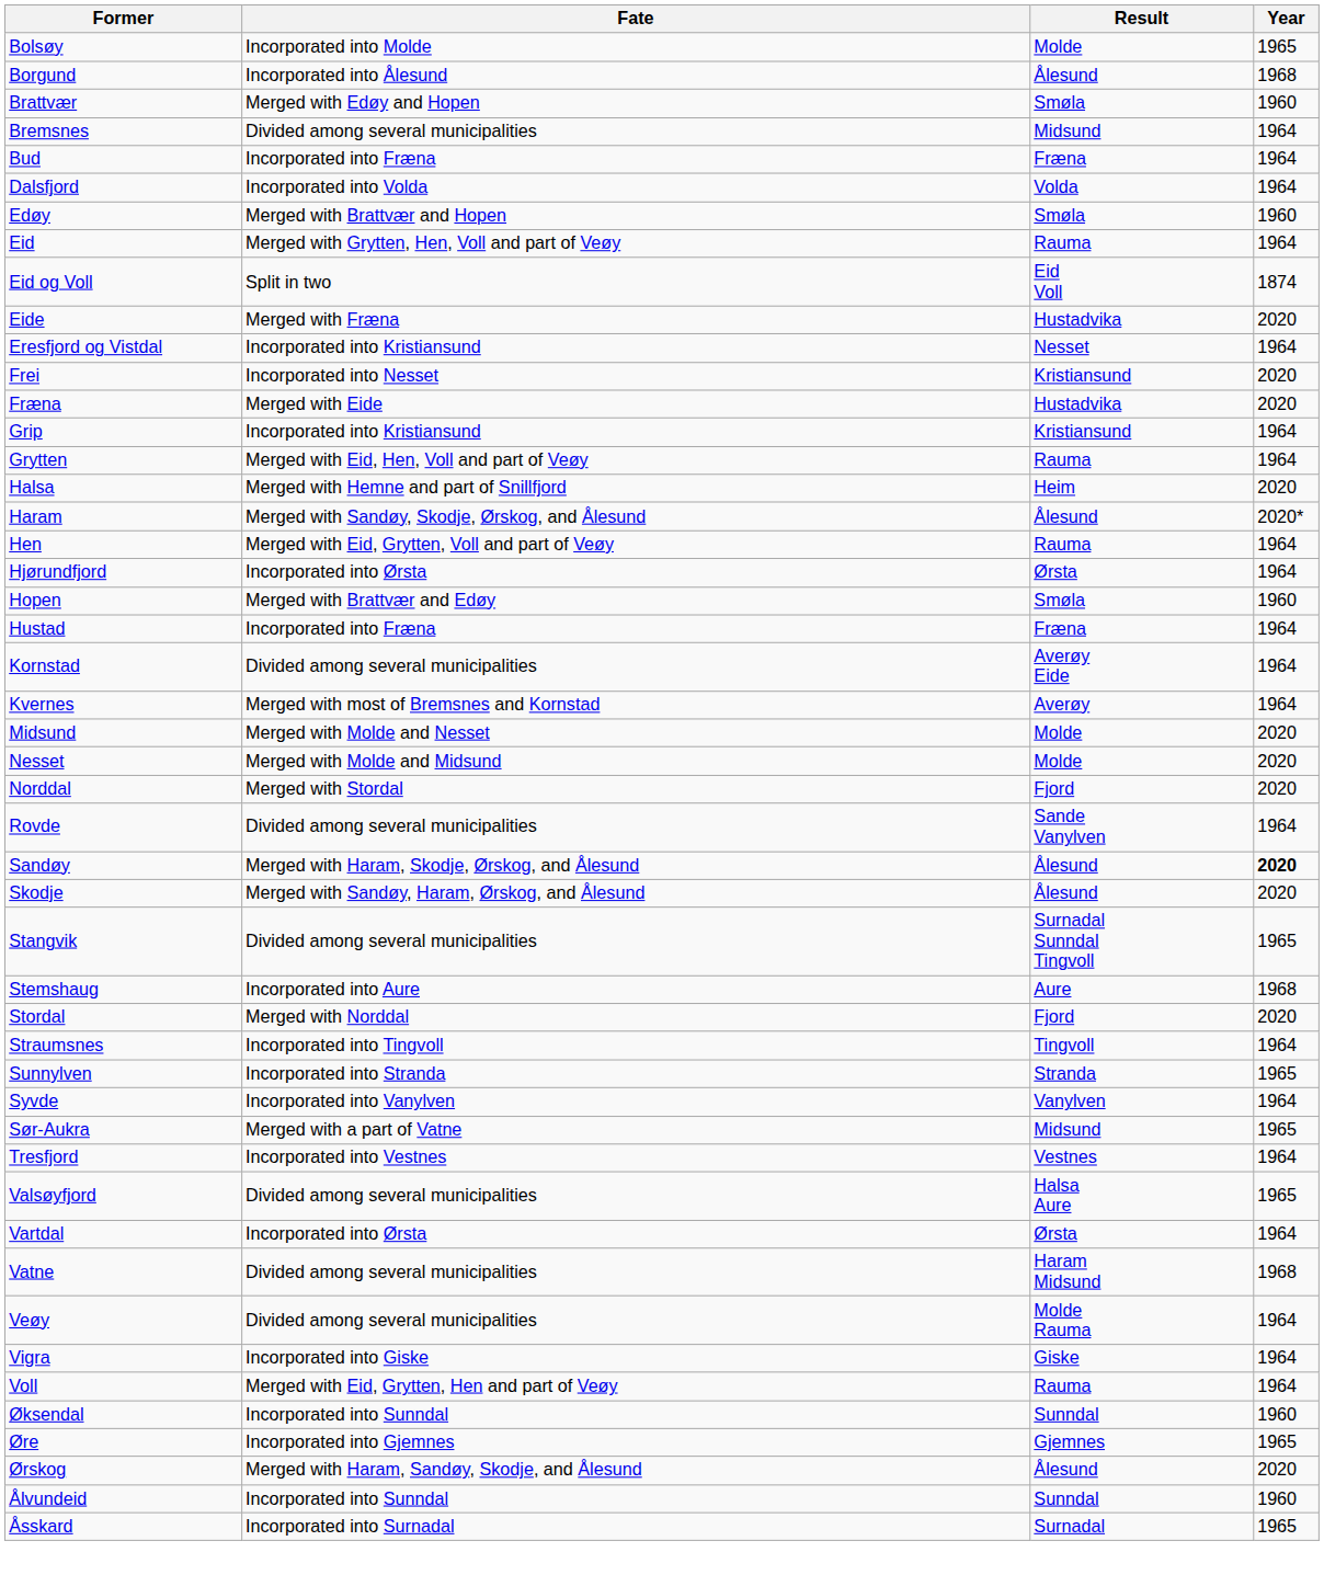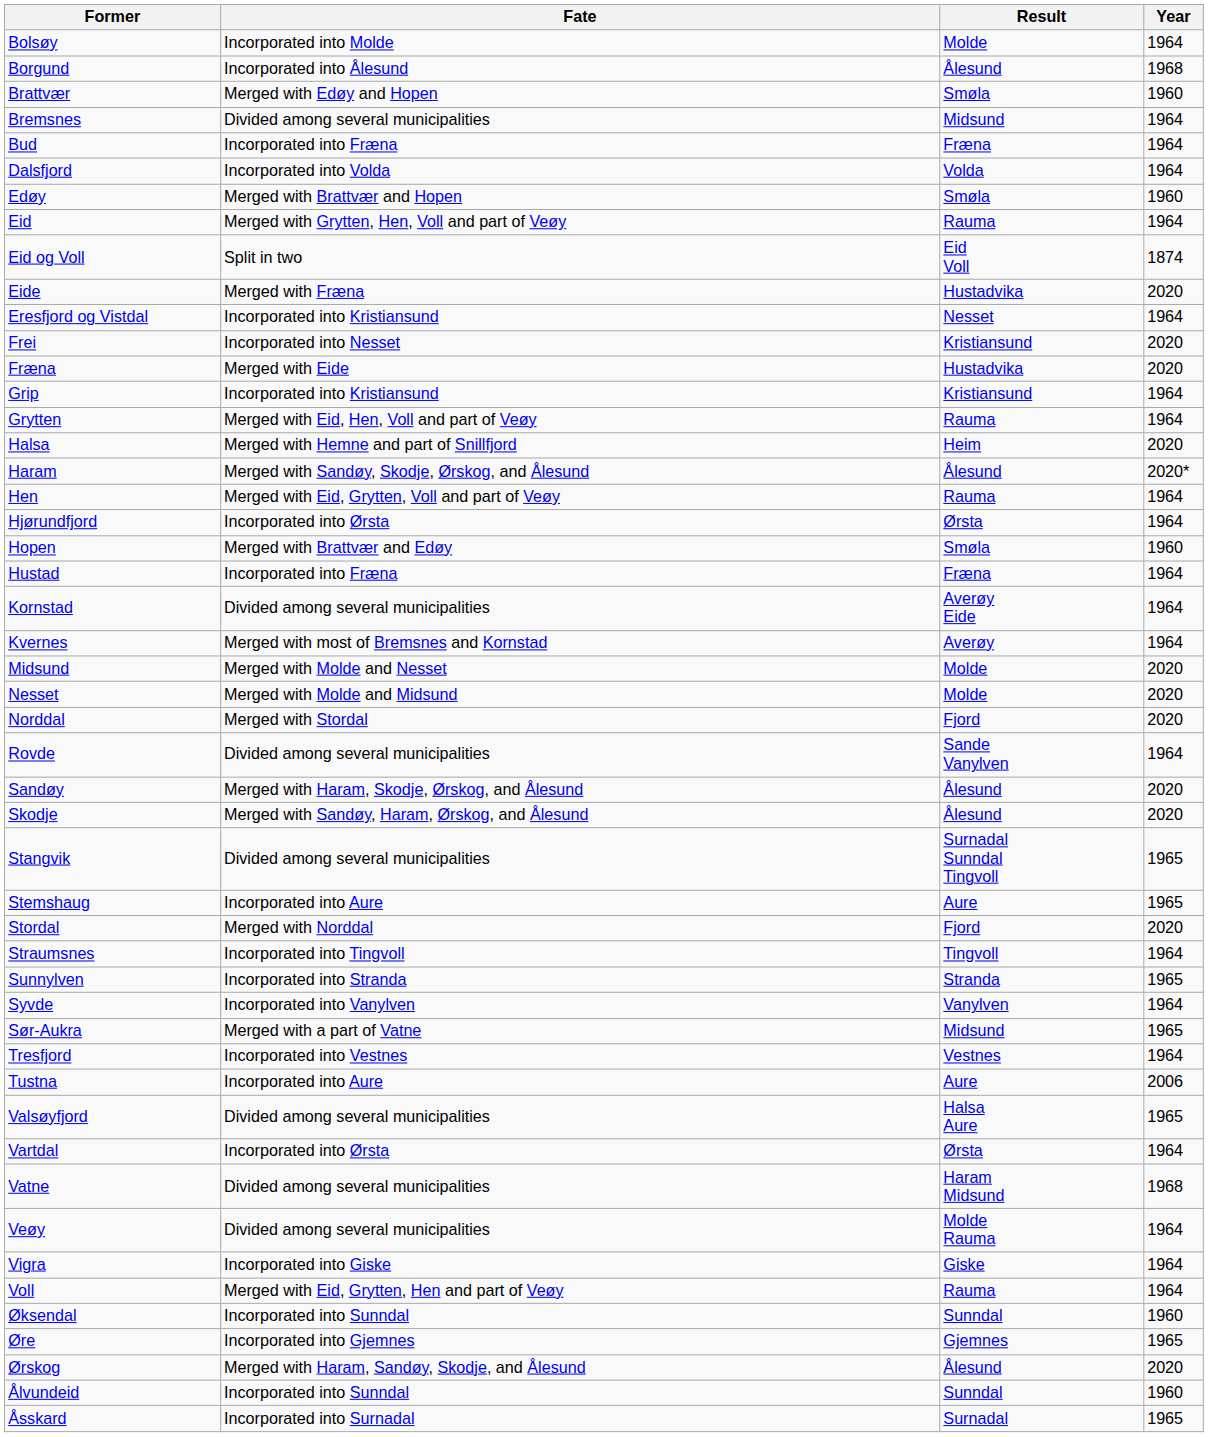 <table class="wikitable sortable" width="75%">
 <tr>
 <th width="18%">Former</th>
 <th width="60%" class="unsortable">Fate</th>
 <th width="17%">Result</th>
 <th width="5%">Year</th>
 </tr>
 <tr>
 <td><a href='#'>Bolsøy</a></td>
 <td>Incorporated into <a href='#'>Molde</a></td>
 <td><a href='#'>Molde</a></td>
-<td>1965</td>
+<td>1964</td>
 </tr>
 <tr>
 <td><a href='#'>Borgund</a></td>
 <td>Incorporated into <a href='#'>Ålesund</a></td>
 <td><a href='#'>Ålesund</a></td>
 <td>1968</td>
 </tr>
 <tr>
 <td><a href='#'>Brattvær</a></td>
 <td>Merged with <a href='#'>Edøy</a> and <a href='#'>Hopen</a></td>
 <td><a href='#'>Smøla</a></td>
 <td>1960</td>
 </tr>
 <tr>
 <td><a href='#'>Bremsnes</a></td>
 <td>Divided among several municipalities</td>
 <td><a href='#'>Midsund</a></td>
 <td>1964</td>
 </tr>
 <tr>
 <td><a href='#'>Bud</a></td>
 <td>Incorporated into <a href='#'>Fræna</a></td>
 <td><a href='#'>Fræna</a></td>
 <td>1964</td>
 </tr>
 <tr>
 <td><a href='#'>Dalsfjord</a></td>
 <td>Incorporated into <a href='#'>Volda</a></td>
 <td><a href='#'>Volda</a></td>
 <td>1964</td>
 </tr>
 <tr>
 <td><a href='#'>Edøy</a></td>
 <td>Merged with <a href='#'>Brattvær</a> and <a href='#'>Hopen</a></td>
 <td><a href='#'>Smøla</a></td>
 <td>1960</td>
 </tr>
 <tr>
 <td><a href='#'>Eid</a></td>
 <td>Merged with <a href='#'>Grytten</a>, <a href='#'>Hen</a>, <a href='#'>Voll</a> and part of <a href='#'>Veøy</a></td>
 <td><a href='#'>Rauma</a></td>
 <td>1964</td>
 </tr>
 <tr>
 <td><a href='#'>Eid og Voll</a></td>
 <td>Split in two</td>
 <td><a href='#'>Eid</a><br><a href='#'>Voll</a></td>
 <td>1874</td>
 </tr>
 <tr>
 <td><a href='#'>Eide</a></td>
 <td>Merged with <a href='#'>Fræna</a></td>
 <td><a href='#'>Hustadvika</a></td>
 <td>2020</td>
 </tr>
 <tr>
 <td><a href='#'>Eresfjord og Vistdal</a></td>
 <td>Incorporated into <a href='#'>Kristiansund</a></td>
 <td><a href='#'>Nesset</a></td>
 <td>1964</td>
 </tr>
 <tr>
 <td><a href='#'>Frei</a></td>
 <td>Incorporated into <a href='#'>Nesset</a></td>
 <td><a href='#'>Kristiansund</a></td>
 <td>2020</td>
 </tr>
 <tr>
 <td><a href='#'>Fræna</a></td>
 <td>Merged with <a href='#'>Eide</a></td>
 <td><a href='#'>Hustadvika</a></td>
 <td>2020</td>
 </tr>
 <tr>
 <td><a href='#'>Grip</a></td>
 <td>Incorporated into <a href='#'>Kristiansund</a></td>
 <td><a href='#'>Kristiansund</a></td>
 <td>1964</td>
 </tr>
 <tr>
 <td><a href='#'>Grytten</a></td>
 <td>Merged with <a href='#'>Eid</a>, <a href='#'>Hen</a>, <a href='#'>Voll</a> and part of <a href='#'>Veøy</a></td>
 <td><a href='#'>Rauma</a></td>
 <td>1964</td>
 </tr>
 <tr>
 <td><a href='#'>Halsa</a></td>
 <td>Merged with <a href='#'>Hemne</a> and part of <a href='#'>Snillfjord</a></td>
 <td><a href='#'>Heim</a></td>
 <td>2020</td>
 </tr>
 <tr>
 <td><a href='#'>Haram</a></td>
 <td>Merged with <a href='#'>Sandøy</a>, <a href='#'>Skodje</a>, <a href='#'>Ørskog</a>, and <a href='#'>Ålesund</a></td>
 <td><a href='#'>Ålesund</a></td>
 <td>2020*</td>
 </tr>
 <tr>
 <td><a href='#'>Hen</a></td>
 <td>Merged with <a href='#'>Eid</a>, <a href='#'>Grytten</a>, <a href='#'>Voll</a> and part of <a href='#'>Veøy</a></td>
 <td><a href='#'>Rauma</a></td>
 <td>1964</td>
 </tr>
 <tr>
 <td><a href='#'>Hjørundfjord</a></td>
 <td>Incorporated into <a href='#'>Ørsta</a></td>
 <td><a href='#'>Ørsta</a></td>
 <td>1964</td>
 </tr>
 <tr>
 <td><a href='#'>Hopen</a></td>
 <td>Merged with <a href='#'>Brattvær</a> and <a href='#'>Edøy</a></td>
 <td><a href='#'>Smøla</a></td>
 <td>1960</td>
 </tr>
 <tr>
 <td><a href='#'>Hustad</a></td>
 <td>Incorporated into <a href='#'>Fræna</a></td>
 <td><a href='#'>Fræna</a></td>
 <td>1964</td>
 </tr>
 <tr>
 <td><a href='#'>Kornstad</a></td>
 <td>Divided among several municipalities</td>
 <td><a href='#'>Averøy</a><br><a href='#'>Eide</a></td>
 <td>1964</td>
 </tr>
 <tr>
 <td><a href='#'>Kvernes</a></td>
 <td>Merged with most of <a href='#'>Bremsnes</a> and <a href='#'>Kornstad</a></td>
 <td><a href='#'>Averøy</a></td>
 <td>1964</td>
 </tr>
 <tr>
 <td><a href='#'>Midsund</a></td>
 <td>Merged with <a href='#'>Molde</a> and <a href='#'>Nesset</a></td>
 <td><a href='#'>Molde</a></td>
 <td>2020</td>
 </tr>
 <tr>
 <td><a href='#'>Nesset</a></td>
 <td>Merged with <a href='#'>Molde</a> and <a href='#'>Midsund</a></td>
 <td><a href='#'>Molde</a></td>
 <td>2020</td>
 </tr>
 <tr>
 <td><a href='#'>Norddal</a></td>
 <td>Merged with <a href='#'>Stordal</a></td>
 <td><a href='#'>Fjord</a></td>
 <td>2020</td>
 </tr>
 <tr>
 <td><a href='#'>Rovde</a></td>
 <td>Divided among several municipalities</td>
 <td><a href='#'>Sande</a><br><a href='#'>Vanylven</a></td>
 <td>1964</td>
 </tr>
 <tr>
 <td><a href='#'>Sandøy</a></td>
 <td>Merged with <a href='#'>Haram</a>, <a href='#'>Skodje</a>, <a href='#'>Ørskog</a>, and <a href='#'>Ålesund</a></td>
 <td><a href='#'>Ålesund</a></td>
-<td><strong>2020</strong></td>
+<td>2020</td>
 </tr>
 <tr>
 <td><a href='#'>Skodje</a></td>
 <td>Merged with <a href='#'>Sandøy</a>, <a href='#'>Haram</a>, <a href='#'>Ørskog</a>, and <a href='#'>Ålesund</a></td>
 <td><a href='#'>Ålesund</a></td>
 <td>2020</td>
 </tr>
 <tr>
 <td><a href='#'>Stangvik</a></td>
 <td>Divided among several municipalities</td>
 <td><a href='#'>Surnadal</a><br><a href='#'>Sunndal</a><br><a href='#'>Tingvoll</a></td>
 <td>1965</td>
 </tr>
 <tr>
 <td><a href='#'>Stemshaug</a></td>
 <td>Incorporated into <a href='#'>Aure</a></td>
 <td><a href='#'>Aure</a></td>
-<td>1968</td>
+<td>1965</td>
 </tr>
 <tr>
 <td><a href='#'>Stordal</a></td>
 <td>Merged with <a href='#'>Norddal</a></td>
 <td><a href='#'>Fjord</a></td>
 <td>2020</td>
 </tr>
 <tr>
 <td><a href='#'>Straumsnes</a></td>
 <td>Incorporated into <a href='#'>Tingvoll</a></td>
 <td><a href='#'>Tingvoll</a></td>
 <td>1964</td>
 </tr>
 <tr>
 <td><a href='#'>Sunnylven</a></td>
 <td>Incorporated into <a href='#'>Stranda</a></td>
 <td><a href='#'>Stranda</a></td>
 <td>1965</td>
 </tr>
 <tr>
 <td><a href='#'>Syvde</a></td>
 <td>Incorporated into <a href='#'>Vanylven</a></td>
 <td><a href='#'>Vanylven</a></td>
 <td>1964</td>
 </tr>
 <tr>
 <td><a href='#'>Sør-Aukra</a></td>
 <td>Merged with a part of <a href='#'>Vatne</a></td>
 <td><a href='#'>Midsund</a></td>
 <td>1965</td>
 </tr>
 <tr>
 <td><a href='#'>Tresfjord</a></td>
 <td>Incorporated into <a href='#'>Vestnes</a></td>
 <td><a href='#'>Vestnes</a></td>
 <td>1964</td>
+</tr>
+<tr>
+<td><a href='#'>Tustna</a></td>
+<td>Incorporated into <a href='#'>Aure</a></td>
+<td><a href='#'>Aure</a></td>
+<td>2006</td>
 </tr>
 <tr>
 <td><a href='#'>Valsøyfjord</a></td>
 <td>Divided among several municipalities</td>
 <td><a href='#'>Halsa</a><br><a href='#'>Aure</a></td>
 <td>1965</td>
 </tr>
 <tr>
 <td><a href='#'>Vartdal</a></td>
 <td>Incorporated into <a href='#'>Ørsta</a></td>
 <td><a href='#'>Ørsta</a></td>
 <td>1964</td>
 </tr>
 <tr>
 <td><a href='#'>Vatne</a></td>
 <td>Divided among several municipalities</td>
 <td><a href='#'>Haram</a><br><a href='#'>Midsund</a></td>
 <td>1968</td>
 </tr>
 <tr>
 <td><a href='#'>Veøy</a></td>
 <td>Divided among several municipalities</td>
 <td><a href='#'>Molde</a><br><a href='#'>Rauma</a></td>
 <td>1964</td>
 </tr>
 <tr>
 <td><a href='#'>Vigra</a></td>
 <td>Incorporated into <a href='#'>Giske</a></td>
 <td><a href='#'>Giske</a></td>
 <td>1964</td>
 </tr>
 <tr>
 <td><a href='#'>Voll</a></td>
 <td>Merged with <a href='#'>Eid</a>, <a href='#'>Grytten</a>, <a href='#'>Hen</a> and part of <a href='#'>Veøy</a></td>
 <td><a href='#'>Rauma</a></td>
 <td>1964</td>
 </tr>
 <tr>
 <td><a href='#'>Øksendal</a></td>
 <td>Incorporated into <a href='#'>Sunndal</a></td>
 <td><a href='#'>Sunndal</a></td>
 <td>1960</td>
 </tr>
 <tr>
 <td><a href='#'>Øre</a></td>
 <td>Incorporated into <a href='#'>Gjemnes</a></td>
 <td><a href='#'>Gjemnes</a></td>
 <td>1965</td>
 </tr>
 <tr>
 <td><a href='#'>Ørskog</a></td>
 <td>Merged with <a href='#'>Haram</a>, <a href='#'>Sandøy</a>, <a href='#'>Skodje</a>, and <a href='#'>Ålesund</a></td>
 <td><a href='#'>Ålesund</a></td>
 <td>2020</td>
 </tr>
 <tr>
 <td><a href='#'>Ålvundeid</a></td>
 <td>Incorporated into <a href='#'>Sunndal</a></td>
 <td><a href='#'>Sunndal</a></td>
 <td>1960</td>
 </tr>
 <tr>
 <td><a href='#'>Åsskard</a></td>
 <td>Incorporated into <a href='#'>Surnadal</a></td>
 <td><a href='#'>Surnadal</a></td>
 <td>1965</td>
 </tr>
 </table>
